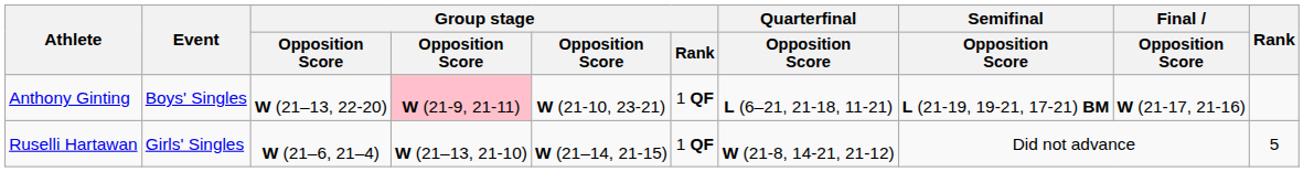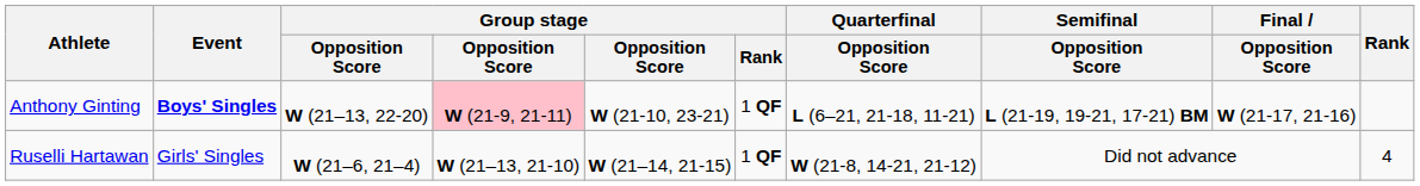 <table class="wikitable" style="font-size:90%">
 <tr>
 <th rowspan=2>Athlete</th>
 <th rowspan=2>Event</th>
 <th colspan=4>Group stage</th>
 <th>Quarterfinal</th>
 <th>Semifinal</th>
 <th>Final / </th>
 <th rowspan=2>Rank</th>
 </tr>
 <tr style="font-size:95%">
 <th>Opposition<br>Score</th>
 <th>Opposition<br>Score</th>
 <th>Opposition<br>Score</th>
 <th>Rank</th>
 <th>Opposition<br>Score</th>
 <th>Opposition<br>Score</th>
 <th>Opposition<br>Score</th>
 </tr>
 <tr align=center>
 <td align=left><a href='#'>Anthony Ginting</a></td>
-<td align=left><a href='#'>Boys' Singles</a></td>
+<td align=left><strong><a href='#'>Boys' Singles</a></strong></td>
 <td><br><strong>W</strong> (21–13, 22-20)</td>
 <td style="background: pink;"><br><strong>W</strong> (21-9, 21-11)</td>
 <td><br><strong>W</strong> (21-10, 23-21)</td>
 <td>1 <strong>QF</strong></td>
 <td><br><strong>L</strong> (6–21, 21-18, 11-21)</td>
 <td><br><strong>L</strong> (21-19, 19-21, 17-21) <strong>BM</strong></td>
 <td><br><strong>W</strong> (21-17, 21-16)</td>
 <td></td>
 </tr>
 <tr align=center>
 <td align=left><a href='#'>Ruselli Hartawan</a></td>
 <td align=left><a href='#'>Girls' Singles</a></td>
 <td> <br><strong>W</strong> (21–6, 21–4)</td>
 <td><br><strong>W</strong> (21–13, 21-10)</td>
 <td><br><strong>W</strong> (21–14, 21-15)</td>
 <td>1 <strong>QF</strong></td>
 <td><br><strong>W</strong> (21-8, 14-21, 21-12)</td>
 <td colspan=2 align=center>Did not advance</td>
-<td>5</td>
+<td>4</td>
 </tr>
 </table>
